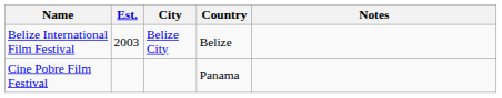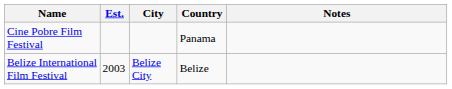 <table class="wikitable sortable" width=100%>
 <tr>
 <th style="width:20%;">Name</th>
 <th style="width:4%;"><a href='#'>Est.</a></th>
 <th style="width:10%;">City</th>
 <th style="width:10%;">Country</th>
 <th style="width:46%;">Notes</th>
 </tr>
 <tr>
+<td><a href='#'>Cine Pobre Film Festival</a></td>
+<td></td>
+<td></td>
+<td>Panama</td>
+<td></td>
+</tr>
+<tr>
 <td><a href='#'>Belize International Film Festival</a></td>
 <td>2003</td>
 <td><a href='#'>Belize City</a></td>
 <td>Belize</td>
 <td></td>
 </tr>
-<tr>
-<td><a href='#'>Cine Pobre Film Festival</a></td>
-<td></td>
-<td></td>
-<td>Panama</td>
-<td></td>
-</tr>
 </table>
